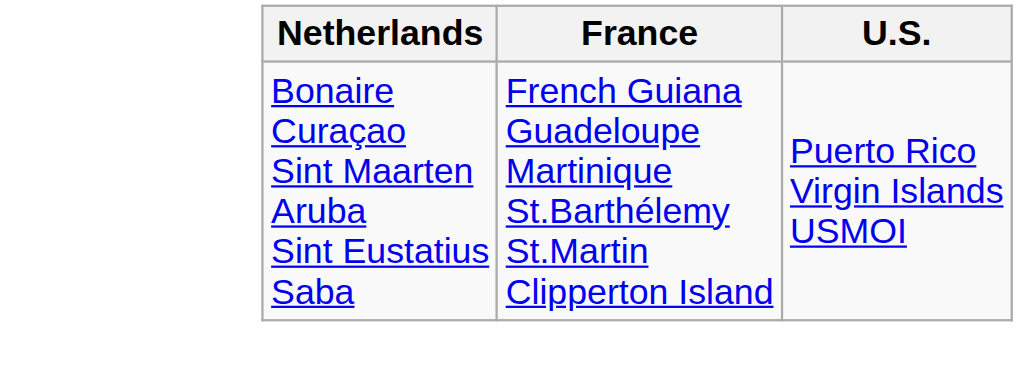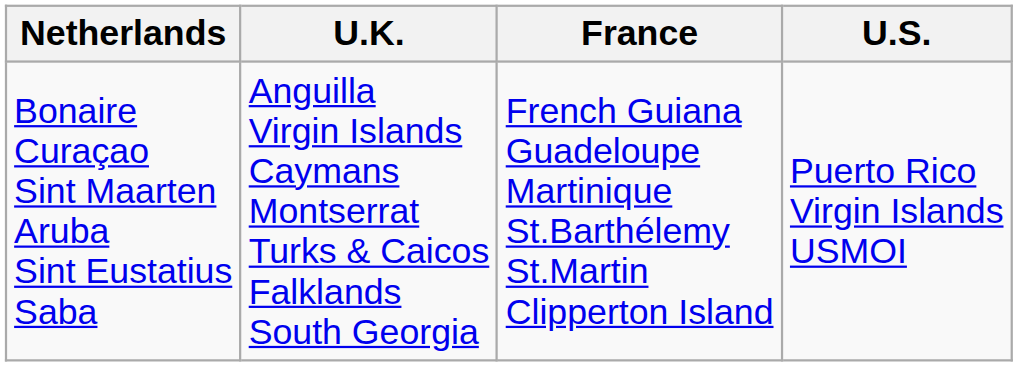 <table class="wikitable" style="float:right;">
 <tr>
 <th>Netherlands</th>
+<th>U.K.</th>
 <th>France</th>
 <th>U.S.</th>
 </tr>
 <tr>
 <td><a href='#'>Bonaire</a><br><a href='#'>Curaçao</a><br><a href='#'>Sint Maarten</a><br><a href='#'>Aruba</a><br><a href='#'>Sint Eustatius</a><br><a href='#'>Saba</a></td>
+<td><a href='#'>Anguilla</a><br><a href='#'>Virgin Islands</a><br><a href='#'>Caymans</a><br><a href='#'>Montserrat</a><br><a href='#'>Turks & Caicos</a><br><a href='#'>Falklands</a><br><a href='#'>South Georgia</a></td>
 <td><a href='#'>French Guiana</a><br><a href='#'>Guadeloupe</a><br><a href='#'>Martinique</a><br><a href='#'>St.Barthélemy</a><br><a href='#'>St.Martin</a><br><a href='#'>Clipperton Island</a></td>
 <td><a href='#'>Puerto Rico</a><br><a href='#'>Virgin Islands</a><br><a href='#'>USMOI</a></td>
 </tr>
 </table>
